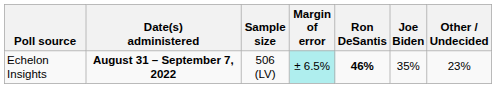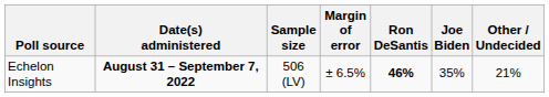 <table class="wikitable sortable mw-datatable" style="font-size:90%;text-align:center;line-height:17px">
 <tr valign=bottom>
 <th>Poll source</th>
 <th>Date(s)<br>administered</th>
 <th>Sample<br>size</th>
 <th>Margin<br>of error</th>
 <th class="unsortable">Ron<br>DeSantis<br></th>
 <th class="unsortable">Joe<br>Biden<br></th>
 <th class="unsortable">Other /<br>Undecided</th>
 </tr>
 <tr>
 <td style="text-align:left;">Echelon Insights</td>
 <td data-sort-value=2022-09-07><strong>August 31 – September 7, 2022</strong></td>
 <td>506 (LV)</td>
-<td style="background: paleturquoise;">± 6.5%</td>
+<td>± 6.5%</td>
 <td><strong>46%</strong></td>
 <td>35%</td>
-<td>23%</td>
+<td>21%</td>
 </tr>
 </table>
